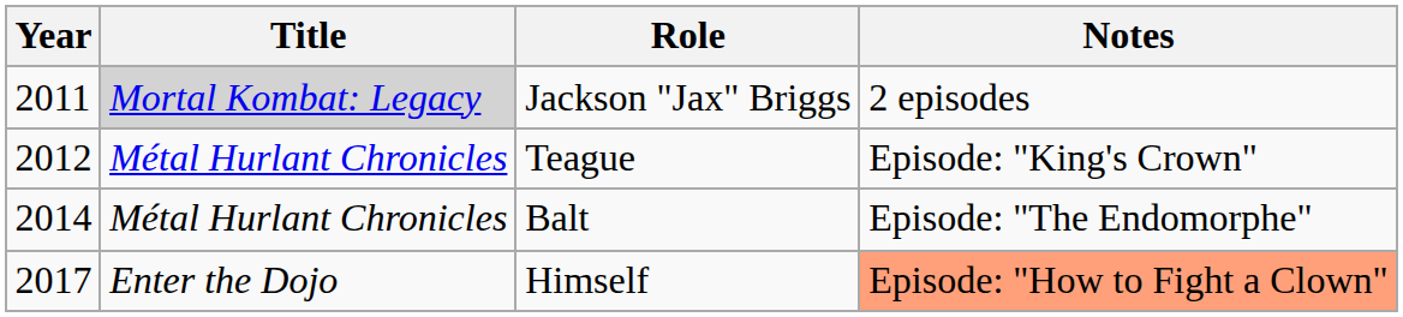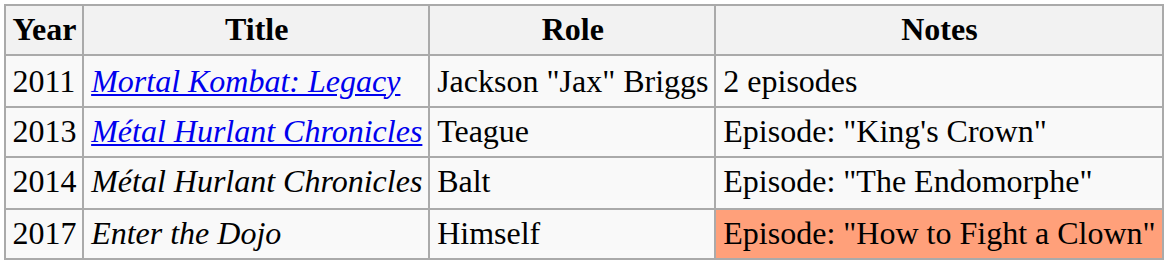 <table class="wikitable sortable">
 <tr>
 <th>Year</th>
 <th>Title</th>
 <th>Role</th>
 <th>Notes</th>
 </tr>
 <tr>
 <td>2011</td>
-<td style="background: lightgrey;"><em><a href='#'>Mortal Kombat: Legacy</a></em></td>
+<td><em><a href='#'>Mortal Kombat: Legacy</a></em></td>
 <td>Jackson "Jax" Briggs</td>
 <td>2 episodes</td>
 </tr>
 <tr>
-<td>2012</td>
+<td>2013</td>
 <td><em><a href='#'>Métal Hurlant Chronicles</a></em></td>
 <td>Teague</td>
 <td>Episode: "King's Crown"</td>
 </tr>
 <tr>
 <td>2014</td>
 <td><em>Métal Hurlant Chronicles</em></td>
 <td>Balt</td>
 <td>Episode: "The Endomorphe"</td>
 </tr>
 <tr>
 <td>2017</td>
 <td><em>Enter the Dojo</em></td>
 <td>Himself</td>
 <td style="background: lightsalmon;">Episode: "How to Fight a Clown"</td>
 </tr>
 </table>
